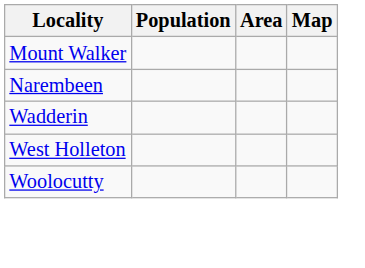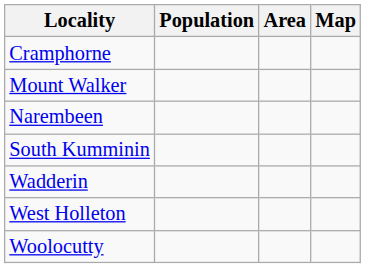 <table class="wikitable sortable">
 <tr>
 <th>Locality</th>
 <th data-sort-type=number>Population</th>
 <th data-sort-type=number>Area</th>
 <th>Map</th>
+</tr>
+<tr>
+<td><a href='#'>Cramphorne</a></td>
+<td></td>
+<td></td>
+<td></td>
 </tr>
 <tr>
 <td><a href='#'>Mount Walker</a></td>
 <td></td>
 <td></td>
 <td></td>
 </tr>
 <tr>
 <td><a href='#'>Narembeen</a></td>
+<td></td>
+<td></td>
+<td></td>
+</tr>
+<tr>
+<td><a href='#'>South Kumminin</a></td>
 <td></td>
 <td></td>
 <td></td>
 </tr>
 <tr>
 <td><a href='#'>Wadderin</a></td>
 <td></td>
 <td></td>
 <td></td>
 </tr>
 <tr>
 <td><a href='#'>West Holleton</a></td>
 <td></td>
 <td></td>
 <td></td>
 </tr>
 <tr>
 <td><a href='#'>Woolocutty</a></td>
 <td></td>
 <td></td>
 <td></td>
 </tr>
 </table>
